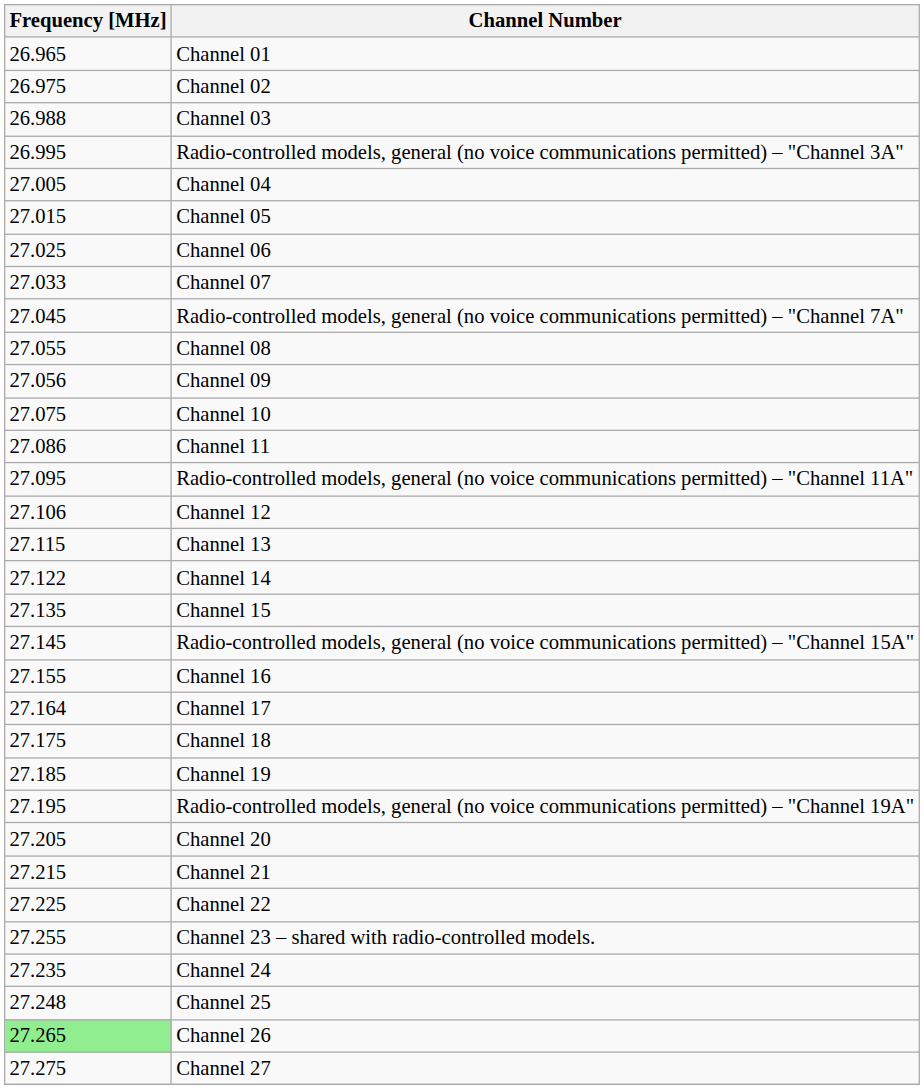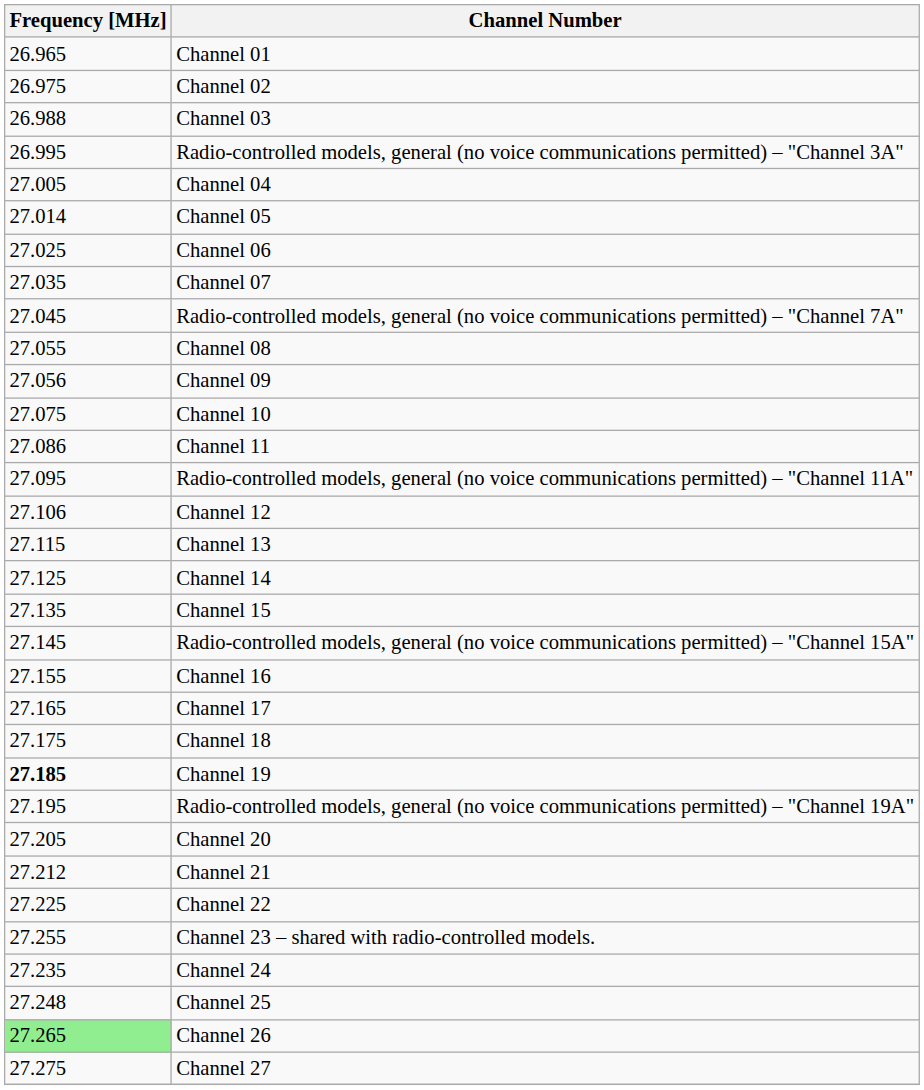 <table class="wikitable">
 <tr>
 <th>Frequency [MHz]</th>
 <th>Channel Number</th>
 </tr>
 <tr>
 <td>26.965</td>
 <td>Channel 01</td>
 </tr>
 <tr>
 <td>26.975</td>
 <td>Channel 02</td>
 </tr>
 <tr>
 <td>26.988</td>
 <td>Channel 03</td>
 </tr>
 <tr>
 <td>26.995</td>
 <td>Radio-controlled models, general (no voice communications permitted) – "Channel 3A"</td>
 </tr>
 <tr>
 <td>27.005</td>
 <td>Channel 04</td>
 </tr>
 <tr>
-<td>27.015</td>
+<td>27.014</td>
 <td>Channel 05</td>
 </tr>
 <tr>
 <td>27.025</td>
 <td>Channel 06</td>
 </tr>
 <tr>
-<td>27.033</td>
+<td>27.035</td>
 <td>Channel 07</td>
 </tr>
 <tr>
 <td>27.045</td>
 <td>Radio-controlled models, general (no voice communications permitted) – "Channel 7A"</td>
 </tr>
 <tr>
 <td>27.055</td>
 <td>Channel 08</td>
 </tr>
 <tr>
 <td>27.056</td>
 <td>Channel 09</td>
 </tr>
 <tr>
 <td>27.075</td>
 <td>Channel 10</td>
 </tr>
 <tr>
 <td>27.086</td>
 <td>Channel 11</td>
 </tr>
 <tr>
 <td>27.095</td>
 <td>Radio-controlled models, general (no voice communications permitted) – "Channel 11A"</td>
 </tr>
 <tr>
 <td>27.106</td>
 <td>Channel 12</td>
 </tr>
 <tr>
 <td>27.115</td>
 <td>Channel 13</td>
 </tr>
 <tr>
-<td>27.122</td>
+<td>27.125</td>
 <td>Channel 14</td>
 </tr>
 <tr>
 <td>27.135</td>
 <td>Channel 15</td>
 </tr>
 <tr>
 <td>27.145</td>
 <td>Radio-controlled models, general (no voice communications permitted) – "Channel 15A"</td>
 </tr>
 <tr>
 <td>27.155</td>
 <td>Channel 16</td>
 </tr>
 <tr>
-<td>27.164</td>
+<td>27.165</td>
 <td>Channel 17</td>
 </tr>
 <tr>
 <td>27.175</td>
 <td>Channel 18</td>
 </tr>
 <tr>
-<td>27.185</td>
+<td><strong>27.185</strong></td>
 <td>Channel 19</td>
 </tr>
 <tr>
 <td>27.195</td>
 <td>Radio-controlled models, general (no voice communications permitted) – "Channel 19A"</td>
 </tr>
 <tr>
 <td>27.205</td>
 <td>Channel 20</td>
 </tr>
 <tr>
-<td>27.215</td>
+<td>27.212</td>
 <td>Channel 21</td>
 </tr>
 <tr>
 <td>27.225</td>
 <td>Channel 22</td>
 </tr>
 <tr>
 <td>27.255</td>
 <td>Channel 23 – shared with radio-controlled models.</td>
 </tr>
 <tr>
 <td>27.235</td>
 <td>Channel 24</td>
 </tr>
 <tr>
 <td>27.248</td>
 <td>Channel 25</td>
 </tr>
 <tr>
 <td style="background: lightgreen;">27.265</td>
 <td>Channel 26</td>
 </tr>
 <tr>
 <td>27.275</td>
 <td>Channel 27</td>
 </tr>
 <tr>
 </tr>
 </table>
